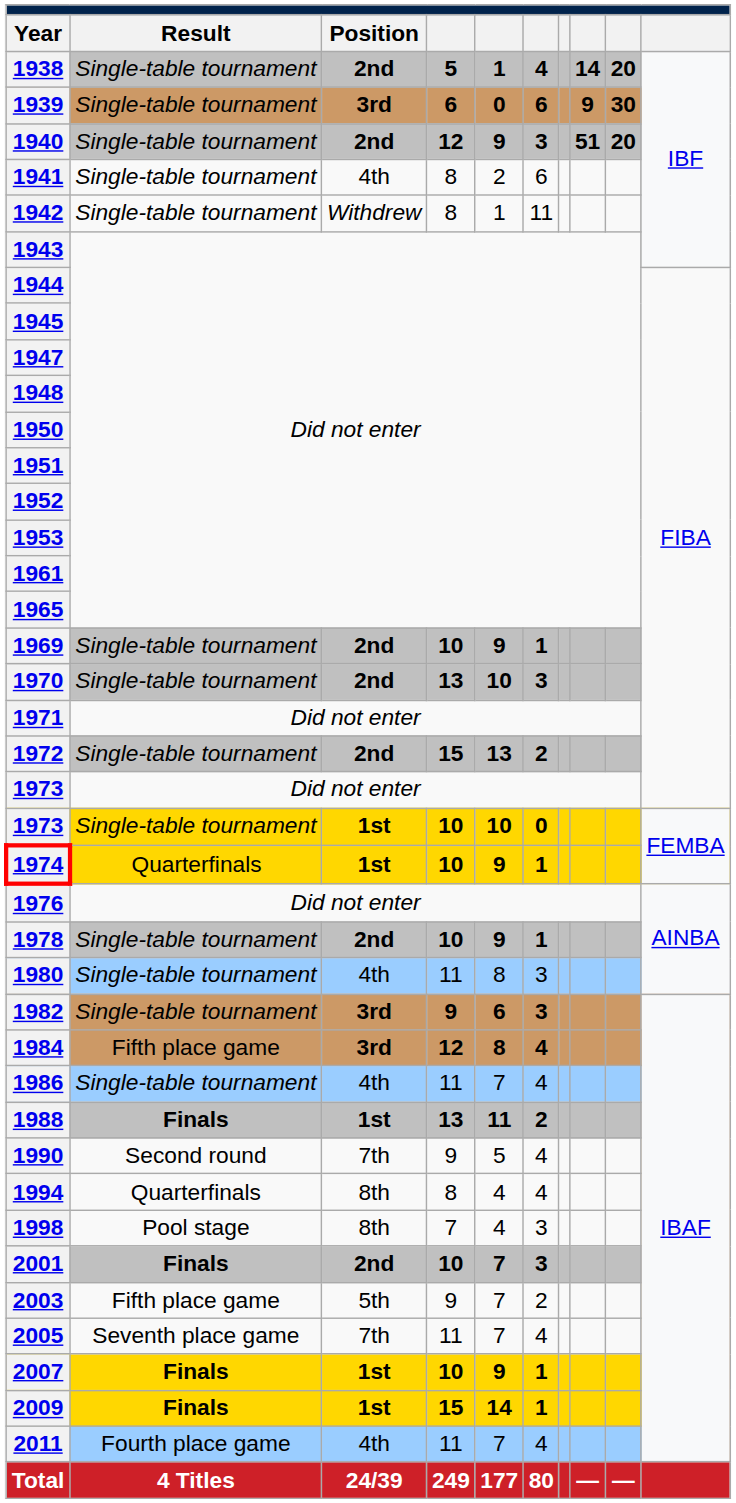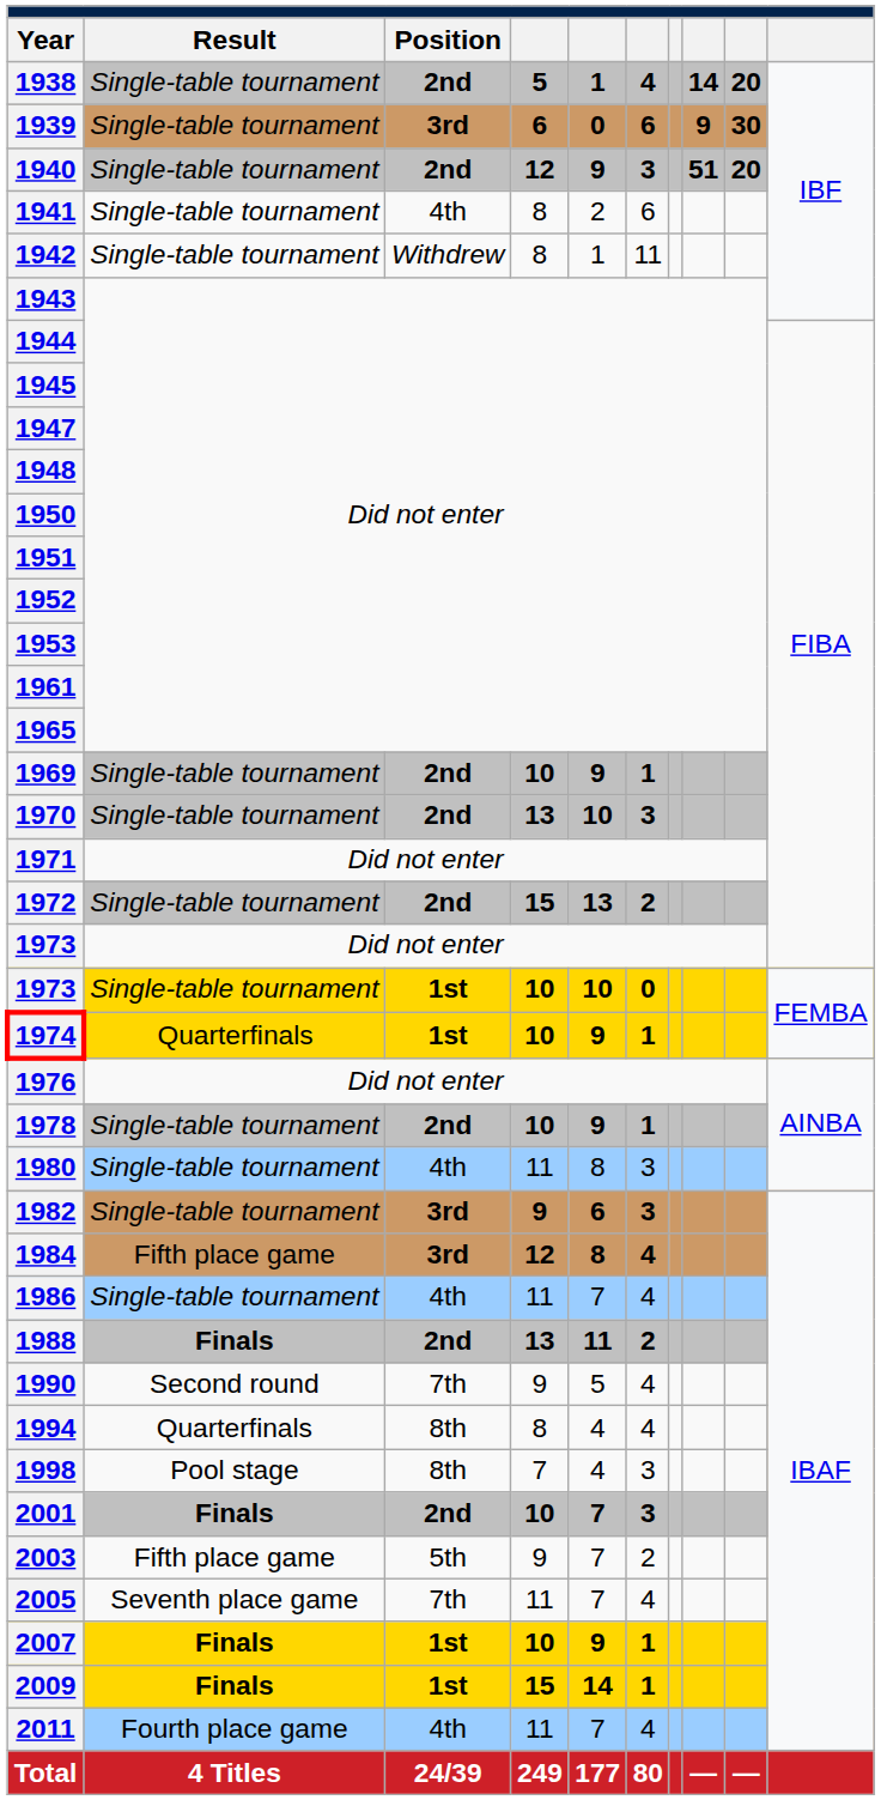 <table class="wikitable" style="text-align: center;">
 <tr>
 <th style="background:#00234C;" colspan="10"><a href='#'></a> </th>
 </tr>
 <tr>
 <th scope="col">Year</th>
 <th scope="col">Result</th>
 <th scope="col">Position</th>
 <th scope="col"></th>
 <th scope="col"></th>
 <th scope="col"></th>
 <th scope="col"></th>
 <th scope="col"></th>
 <th scope="col"></th>
 <th scope="col"></th>
 </tr>
 <tr style="background:silver;">
 <th> <a href='#'>1938</a></th>
 <td><em>Single-table tournament</em></td>
 <td> <strong>2nd</strong></td>
 <td><strong>5</strong></td>
 <td><strong>1</strong></td>
 <td><strong>4</strong></td>
 <td><strong></strong></td>
 <td><strong>14</strong></td>
 <td><strong>20</strong></td>
 <td style="background:#F8F9FA" rowspan=6><a href='#'>IBF</a></td>
 </tr>
 <tr style="background:#cc9966">
 <th> <a href='#'>1939</a></th>
 <td><em>Single-table tournament</em></td>
 <td> <strong>3rd</strong></td>
 <td><strong>6</strong></td>
 <td><strong>0</strong></td>
 <td><strong>6</strong></td>
 <td><strong></strong></td>
 <td><strong>9</strong></td>
 <td><strong>30</strong></td>
 </tr>
 <tr style="background:silver;">
 <th> <a href='#'>1940</a></th>
 <td><em>Single-table tournament</em></td>
 <td> <strong>2nd</strong></td>
 <td><strong>12</strong></td>
 <td><strong>9</strong></td>
 <td><strong>3</strong></td>
 <td><strong></strong></td>
 <td><strong>51</strong></td>
 <td><strong>20</strong></td>
 </tr>
 <tr>
 <th> <a href='#'>1941</a></th>
 <td><em>Single-table tournament</em></td>
 <td>4th</td>
 <td>8</td>
 <td>2</td>
 <td>6</td>
 <td></td>
 <td></td>
 <td></td>
 </tr>
 <tr>
 <th> <a href='#'>1942</a></th>
 <td><em>Single-table tournament</em></td>
 <td><em>Withdrew</em></td>
 <td>8</td>
 <td>1</td>
 <td>11</td>
 <td></td>
 <td></td>
 <td></td>
 </tr>
 <tr>
 <th> <a href='#'>1943</a></th>
 <td rowspan="11" colspan="8"><em>Did not enter</em></td>
 </tr>
 <tr>
 <th> <a href='#'>1944</a></th>
 <td rowspan=15><a href='#'>FIBA</a></td>
 </tr>
 <tr>
 <th> <a href='#'>1945</a></th>
 </tr>
 <tr>
 <th> <a href='#'>1947</a></th>
 </tr>
 <tr>
 <th> <a href='#'>1948</a></th>
 </tr>
 <tr>
 <th> <a href='#'>1950</a></th>
 </tr>
 <tr>
 <th> <a href='#'>1951</a></th>
 </tr>
 <tr>
 <th> <a href='#'>1952</a></th>
 </tr>
 <tr>
 <th> <a href='#'>1953</a></th>
 </tr>
 <tr>
 <th> <a href='#'>1961</a></th>
 </tr>
 <tr>
 <th> <a href='#'>1965</a></th>
 </tr>
 <tr style="background:silver">
 <th> <a href='#'>1969</a></th>
 <td><em>Single-table tournament</em></td>
 <td><strong> 2nd</strong></td>
 <td><strong>10</strong></td>
 <td><strong>9</strong></td>
 <td><strong>1</strong></td>
 <td><strong></strong></td>
 <td></td>
 <td></td>
 </tr>
 <tr style="background:silver">
 <th> <a href='#'>1970</a></th>
 <td><em>Single-table tournament</em></td>
 <td><strong> 2nd</strong></td>
 <td><strong>13</strong></td>
 <td><strong>10</strong></td>
 <td><strong>3</strong></td>
 <td><strong></strong></td>
 <td></td>
 <td></td>
 </tr>
 <tr>
 <th> <a href='#'>1971</a></th>
 <td colspan=8><em>Did not enter</em></td>
 </tr>
 <tr style="background:silver">
 <th> <a href='#'>1972</a></th>
 <td><em>Single-table tournament</em></td>
 <td><strong> 2nd</strong></td>
 <td><strong>15</strong></td>
 <td><strong>13</strong></td>
 <td><strong>2</strong></td>
 <td><strong></strong></td>
 <td></td>
 <td></td>
 </tr>
 <tr>
 <th> <a href='#'>1973</a></th>
 <td colspan=8><em>Did not enter</em></td>
 </tr>
 <tr style="background:gold">
 <th> <a href='#'>1973</a></th>
 <td><em>Single-table tournament</em></td>
 <td><strong> 1st</strong></td>
 <td><strong>10</strong></td>
 <td><strong>10</strong></td>
 <td><strong>0</strong></td>
 <td><strong></strong></td>
 <td></td>
 <td></td>
 <td style="background:#F8F9FA" rowspan=2><a href='#'>FEMBA</a></td>
 </tr>
 <tr style="background:gold">
 <th style="border: 3px solid red"> <a href='#'>1974</a></th>
 <td>Quarterfinals</td>
 <td><strong> 1st</strong></td>
 <td><strong>10</strong></td>
 <td><strong>9</strong></td>
 <td><strong>1</strong></td>
 <td><strong></strong></td>
 <td></td>
 <td></td>
 </tr>
 <tr>
 <th> <a href='#'>1976</a></th>
 <td colspan="8"><em>Did not enter</em></td>
 <td style="background:#F8F9FA" rowspan=3><a href='#'>AINBA</a></td>
 </tr>
 <tr style="background:silver">
 <th> <a href='#'>1978</a></th>
 <td><em>Single-table tournament</em></td>
 <td><strong> 2nd</strong></td>
 <td><strong>10</strong></td>
 <td><strong>9</strong></td>
 <td><strong>1</strong></td>
 <td><strong></strong></td>
 <td></td>
 <td></td>
 </tr>
 <tr bgcolor=#9acdff>
 <th> <a href='#'>1980</a></th>
 <td><em>Single-table tournament</em></td>
 <td>4th</td>
 <td>11</td>
 <td>8</td>
 <td>3</td>
 <td></td>
 <td></td>
 <td></td>
 </tr>
 <tr style="background:#cc9966">
 <th> <a href='#'>1982</a></th>
 <td><em>Single-table tournament</em></td>
 <td><strong> 3rd</strong></td>
 <td><strong>9</strong></td>
 <td><strong>6</strong></td>
 <td><strong>3</strong></td>
 <td><strong></strong></td>
 <td></td>
 <td></td>
 <td style="background:#F8F9FA" rowspan=13><a href='#'>IBAF</a></td>
 </tr>
 <tr style="background:#cc9966">
 <th> <a href='#'>1984</a></th>
 <td>Fifth place game</td>
 <td><strong> 3rd</strong></td>
 <td><strong>12</strong></td>
 <td><strong>8</strong></td>
 <td><strong>4</strong></td>
 <td><strong></strong></td>
 <td></td>
 <td></td>
 </tr>
 <tr bgcolor=#9acdff>
 <th> <a href='#'>1986</a></th>
 <td><em>Single-table tournament</em></td>
 <td>4th</td>
 <td>11</td>
 <td>7</td>
 <td>4</td>
 <td></td>
 <td></td>
 <td></td>
 </tr>
 <tr style="background:silver">
 <th> <a href='#'>1988</a></th>
 <td><strong>Finals</strong></td>
-<td><strong> 1st</strong></td>
+<td><strong> 2nd</strong></td>
 <td><strong>13</strong></td>
 <td><strong>11</strong></td>
 <td><strong>2</strong></td>
 <td><strong></strong></td>
 <td></td>
 <td></td>
 </tr>
 <tr>
 <th> <a href='#'>1990</a></th>
 <td>Second round</td>
 <td>7th</td>
 <td>9</td>
 <td>5</td>
 <td>4</td>
 <td></td>
 <td></td>
 <td></td>
 </tr>
 <tr>
 <th> <a href='#'>1994</a></th>
 <td>Quarterfinals</td>
 <td>8th</td>
 <td>8</td>
 <td>4</td>
 <td>4</td>
 <td></td>
 <td></td>
 <td></td>
 </tr>
 <tr>
 <th> <a href='#'>1998</a></th>
 <td>Pool stage</td>
 <td>8th</td>
 <td>7</td>
 <td>4</td>
 <td>3</td>
 <td></td>
 <td></td>
 <td></td>
 </tr>
 <tr style="background:silver">
 <th> <a href='#'>2001</a></th>
 <td><strong>Finals</strong></td>
 <td><strong> 2nd</strong></td>
 <td><strong>10</strong></td>
 <td><strong>7</strong></td>
 <td><strong>3</strong></td>
 <td><strong></strong></td>
 <td></td>
 <td></td>
 </tr>
 <tr>
 <th> <a href='#'>2003</a></th>
 <td>Fifth place game</td>
 <td>5th</td>
 <td>9</td>
 <td>7</td>
 <td>2</td>
 <td></td>
 <td></td>
 <td></td>
 </tr>
 <tr>
 <th> <a href='#'>2005</a></th>
 <td>Seventh place game</td>
 <td>7th</td>
 <td>11</td>
 <td>7</td>
 <td>4</td>
 <td></td>
 <td></td>
 <td></td>
 </tr>
 <tr style="background:gold">
 <th> <a href='#'>2007</a></th>
 <td><strong>Finals</strong></td>
 <td><strong> 1st</strong></td>
 <td><strong>10</strong></td>
 <td><strong>9</strong></td>
 <td><strong>1</strong></td>
 <td><strong></strong></td>
 <td></td>
 <td></td>
 </tr>
 <tr style="background:gold">
 <th> <a href='#'>2009</a></th>
 <td><strong>Finals</strong></td>
 <td><strong> 1st</strong></td>
 <td><strong>15</strong></td>
 <td><strong>14</strong></td>
 <td><strong>1</strong></td>
 <td><strong></strong></td>
 <td></td>
 <td></td>
 </tr>
 <tr bgcolor=#9acdff>
 <th> <a href='#'>2011</a></th>
 <td>Fourth place game</td>
 <td>4th</td>
 <td>11</td>
 <td>7</td>
 <td>4</td>
 <td></td>
 <td></td>
 <td></td>
 </tr>
 <tr>
 <th style="color:white; background:#CE2028;">Total</th>
 <th style="color:white; background:#CE2028;">4 Titles</th>
 <th style="color:white; background:#CE2028;">24/39</th>
 <th style="color:white; background:#CE2028;">249</th>
 <th style="color:white; background:#CE2028;">177</th>
 <th style="color:white; background:#CE2028;">80</th>
 <th style="color:white; background:#CE2028;"></th>
 <th style="color:white; background:#CE2028;">—</th>
 <th style="color:white; background:#CE2028;">—</th>
 <th style="color:white; background:#CE2028;"></th>
 </tr>
 </table>
